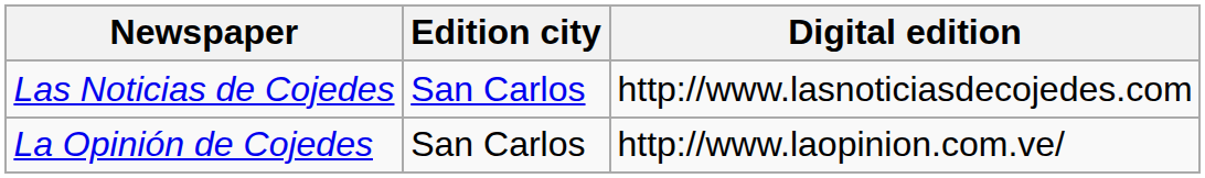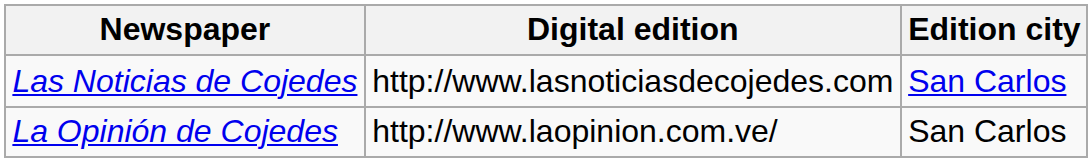 <table class="wikitable sortable">
 <tr align="center">
 <th>Newspaper</th>
+<th>Digital edition</th>
 <th>Edition city</th>
-<th>Digital edition</th>
 </tr>
 <tr>
 <td><em><a href='#'>Las Noticias de Cojedes</a></em></td>
+<td>http://www.lasnoticiasdecojedes.com</td>
 <td><a href='#'>San Carlos</a></td>
-<td>http://www.lasnoticiasdecojedes.com</td>
 </tr>
 <tr>
 <td><em><a href='#'>La Opinión de Cojedes</a></em></td>
+<td>http://www.laopinion.com.ve/</td>
 <td>San Carlos</td>
-<td>http://www.laopinion.com.ve/</td>
 </tr>
 </table>
